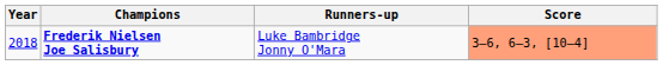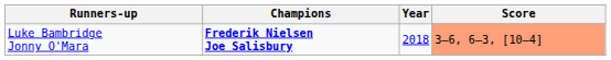 <table class="wikitable" style="font-size:90%">
 <tr>
+<th width="200">Runners-up</th>
+<th width="200">Champions</th>
 <th>Year</th>
-<th width="200">Champions</th>
-<th width="200">Runners-up</th>
 <th width="175">Score</th>
 </tr>
 <tr>
+<td> <a href='#'>Luke Bambridge</a><br> <a href='#'>Jonny O'Mara</a></td>
+<td> <strong><a href='#'>Frederik Nielsen</a></strong><br> <strong><a href='#'>Joe Salisbury</a></strong></td>
 <td><a href='#'>2018</a></td>
-<td> <strong><a href='#'>Frederik Nielsen</a></strong><br> <strong><a href='#'>Joe Salisbury</a></strong></td>
-<td> <a href='#'>Luke Bambridge</a><br> <a href='#'>Jonny O'Mara</a></td>
 <td style="background: lightsalmon;">3–6, 6–3, [10–4]</td>
 </tr>
 </table>
